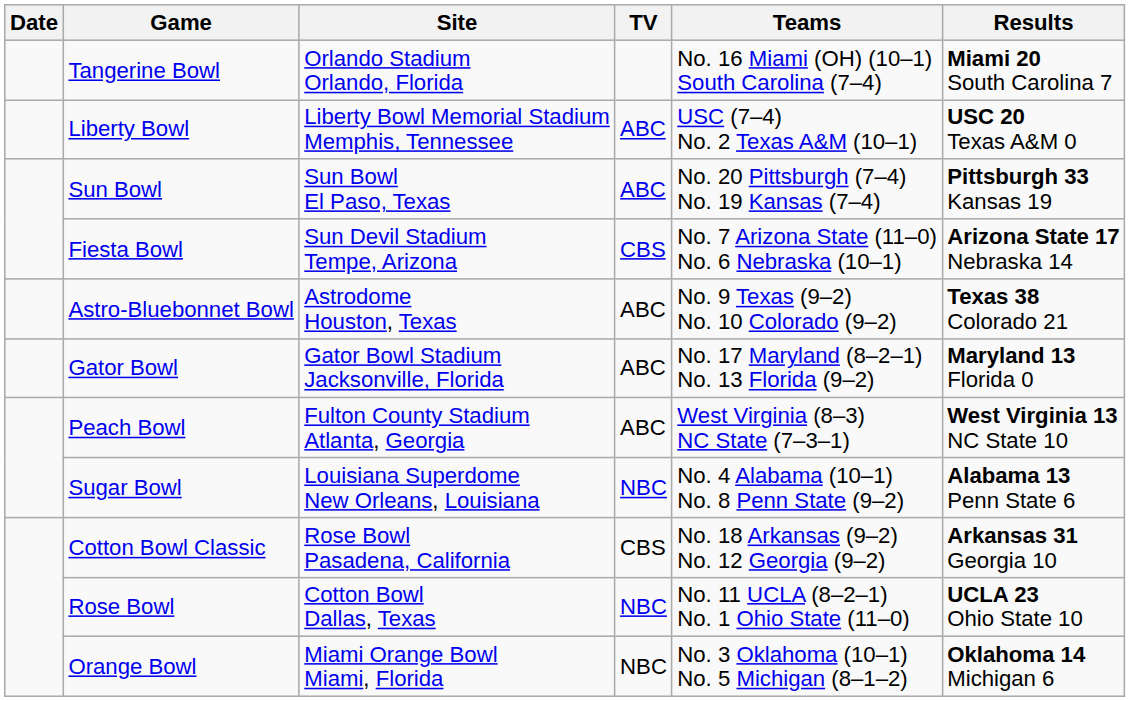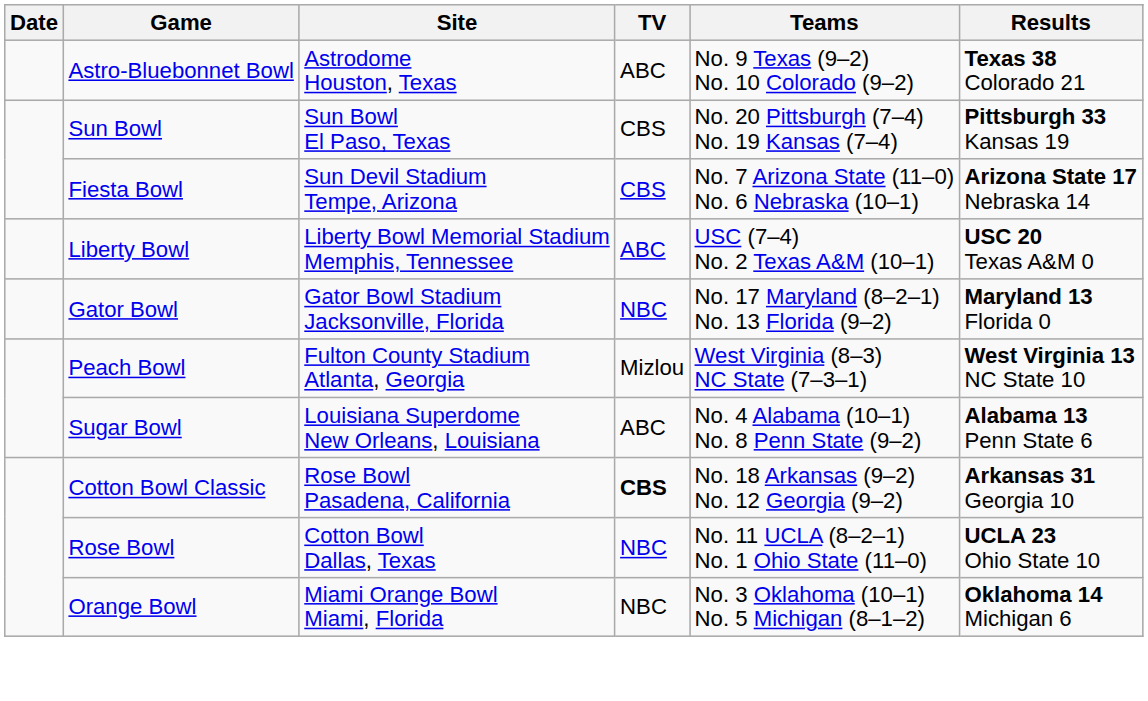 <table class="wikitable" style="font-size:90%">
 <tr>
 <th>Date</th>
 <th>Game</th>
 <th>Site</th>
 <th>TV</th>
 <th>Teams</th>
 <th>Results</th>
 </tr>
 <tr>
 <td></td>
-<td><a href='#'>Tangerine Bowl</a></td>
-<td><a href='#'>Orlando Stadium</a><br><a href='#'>Orlando, Florida</a></td>
-<td></td>
-<td>No. 16 <a href='#'>Miami</a> (OH) (10–1)<br><a href='#'>South Carolina</a> (7–4)</td>
-<td><strong>Miami 20</strong><br>South Carolina 7</td>
-</tr>
-<tr>
-<td></td>
-<td><a href='#'>Liberty Bowl</a></td>
-<td><a href='#'>Liberty Bowl Memorial Stadium</a><br><a href='#'>Memphis, Tennessee</a></td>
-<td><a href='#'>ABC</a></td>
-<td><a href='#'>USC</a> (7–4)<br>No. 2 <a href='#'>Texas A&M</a> (10–1)</td>
-<td><strong>USC 20</strong><br>Texas A&M 0</td>
+<td><a href='#'>Astro-Bluebonnet Bowl</a></td>
+<td><a href='#'>Astrodome</a><br><a href='#'>Houston</a>, <a href='#'>Texas</a></td>
+<td>ABC</td>
+<td>No. 9 <a href='#'>Texas</a> (9–2)<br>No. 10 <a href='#'>Colorado</a> (9–2)</td>
+<td><strong>Texas 38</strong><br>Colorado 21</td>
 </tr>
 <tr>
 <td rowspan=2></td>
 <td><a href='#'>Sun Bowl</a></td>
 <td><a href='#'>Sun Bowl</a><br><a href='#'>El Paso, Texas</a></td>
-<td><a href='#'>ABC</a></td>
+<td>CBS</td>
 <td>No. 20 <a href='#'>Pittsburgh</a> (7–4)<br>No. 19 <a href='#'>Kansas</a> (7–4)</td>
 <td><strong>Pittsburgh 33</strong><br>Kansas 19</td>
 </tr>
 <tr>
 <td><a href='#'>Fiesta Bowl</a></td>
 <td><a href='#'>Sun Devil Stadium</a><br><a href='#'>Tempe, Arizona</a></td>
 <td><a href='#'>CBS</a></td>
 <td>No. 7 <a href='#'>Arizona State</a> (11–0)<br>No. 6 <a href='#'>Nebraska</a> (10–1)</td>
 <td><strong>Arizona State 17</strong><br>Nebraska 14</td>
 </tr>
 <tr>
 <td></td>
-<td><a href='#'>Astro-Bluebonnet Bowl</a></td>
-<td><a href='#'>Astrodome</a><br><a href='#'>Houston</a>, <a href='#'>Texas</a></td>
-<td>ABC</td>
-<td>No. 9 <a href='#'>Texas</a> (9–2)<br>No. 10 <a href='#'>Colorado</a> (9–2)</td>
-<td><strong>Texas 38</strong><br>Colorado 21</td>
+<td><a href='#'>Liberty Bowl</a></td>
+<td><a href='#'>Liberty Bowl Memorial Stadium</a><br><a href='#'>Memphis, Tennessee</a></td>
+<td><a href='#'>ABC</a></td>
+<td><a href='#'>USC</a> (7–4)<br>No. 2 <a href='#'>Texas A&M</a> (10–1)</td>
+<td><strong>USC 20</strong><br>Texas A&M 0</td>
 </tr>
 <tr>
 <td></td>
 <td><a href='#'>Gator Bowl</a></td>
 <td><a href='#'>Gator Bowl Stadium</a><br><a href='#'>Jacksonville, Florida</a></td>
-<td>ABC</td>
+<td><a href='#'>NBC</a></td>
 <td>No. 17 <a href='#'>Maryland</a> (8–2–1)<br>No. 13 <a href='#'>Florida</a> (9–2)</td>
 <td><strong>Maryland 13</strong><br>Florida 0</td>
 </tr>
 <tr>
 <td rowspan=2></td>
 <td><a href='#'>Peach Bowl</a></td>
 <td><a href='#'>Fulton County Stadium</a><br><a href='#'>Atlanta</a>, <a href='#'>Georgia</a></td>
-<td>ABC</td>
+<td>Mizlou</td>
 <td><a href='#'>West Virginia</a> (8–3)<br><a href='#'>NC State</a> (7–3–1)</td>
 <td><strong>West Virginia 13</strong><br>NC State 10</td>
 </tr>
 <tr>
 <td><a href='#'>Sugar Bowl</a></td>
 <td><a href='#'>Louisiana Superdome</a><br><a href='#'>New Orleans</a>, <a href='#'>Louisiana</a></td>
-<td><a href='#'>NBC</a></td>
+<td>ABC</td>
 <td>No. 4 <a href='#'>Alabama</a> (10–1)<br>No. 8 <a href='#'>Penn State</a> (9–2)</td>
 <td><strong>Alabama 13</strong><br>Penn State 6</td>
 </tr>
 <tr>
 <td rowspan=3></td>
 <td><a href='#'>Cotton Bowl Classic</a></td>
 <td><a href='#'>Rose Bowl</a><br><a href='#'>Pasadena, California</a></td>
-<td>CBS</td>
+<td><strong>CBS</strong></td>
 <td>No. 18 <a href='#'>Arkansas</a> (9–2)<br>No. 12 <a href='#'>Georgia</a> (9–2)</td>
 <td><strong>Arkansas 31</strong><br>Georgia 10</td>
 </tr>
 <tr>
 <td><a href='#'>Rose Bowl</a></td>
 <td><a href='#'>Cotton Bowl</a><br><a href='#'>Dallas</a>, <a href='#'>Texas</a></td>
 <td><a href='#'>NBC</a></td>
 <td>No. 11 <a href='#'>UCLA</a> (8–2–1)<br>No. 1 <a href='#'>Ohio State</a> (11–0)</td>
 <td><strong>UCLA 23</strong><br>Ohio State 10</td>
 </tr>
 <tr>
 <td><a href='#'>Orange Bowl</a></td>
 <td><a href='#'>Miami Orange Bowl</a><br><a href='#'>Miami</a>, <a href='#'>Florida</a></td>
 <td>NBC</td>
 <td>No. 3 <a href='#'>Oklahoma</a> (10–1)<br>No. 5 <a href='#'>Michigan</a> (8–1–2)</td>
 <td><strong>Oklahoma 14</strong><br>Michigan 6</td>
 </tr>
 </table>
